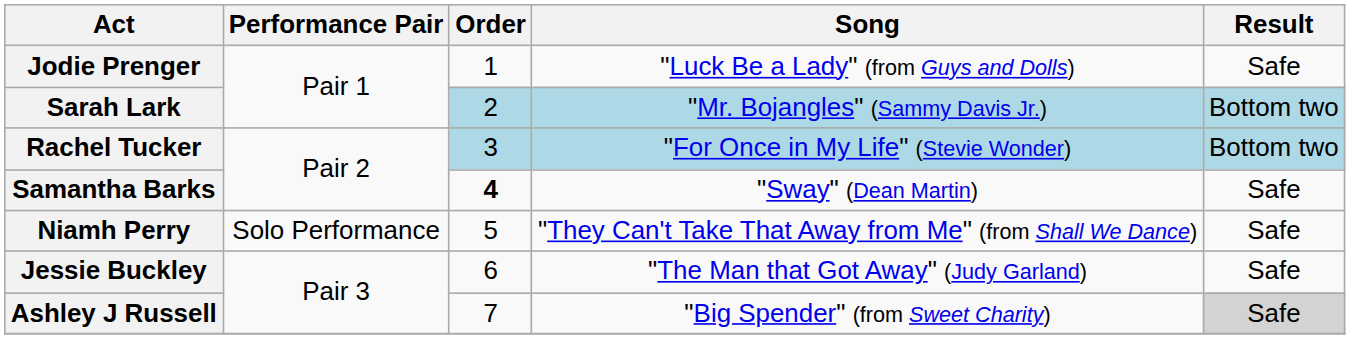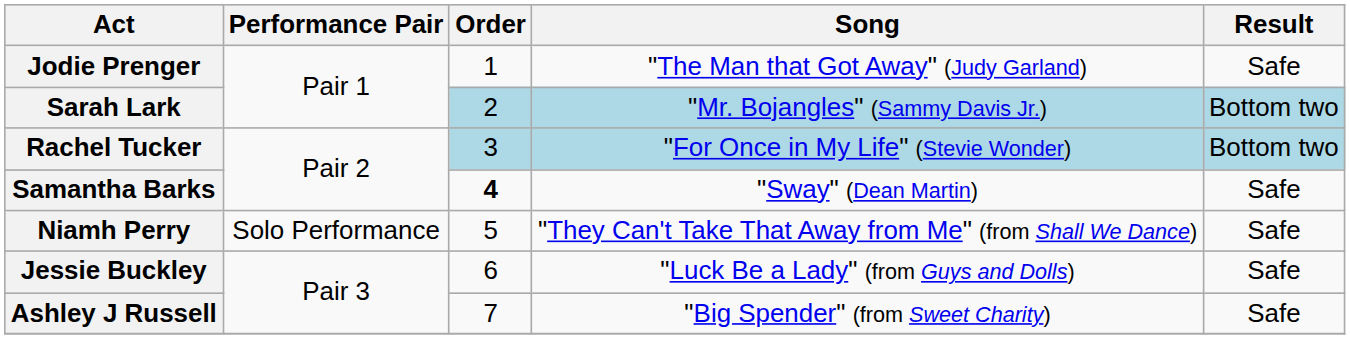 <table class="wikitable plainrowheaders" style="text-align:center;">
 <tr>
 <th scope="col">Act</th>
 <th scope="col">Performance Pair</th>
 <th scope="col">Order</th>
 <th scope="col">Song</th>
 <th scope="col">Result</th>
 </tr>
 <tr>
 <th scope="row">Jodie Prenger</th>
 <td rowspan="2">Pair 1</td>
 <td>1</td>
-<td>"<a href='#'>Luck Be a Lady</a>" <small>(from <em><a href='#'>Guys and Dolls</a></em>)</small></td>
+<td>"<a href='#'>The Man that Got Away</a>" <small>(<a href='#'>Judy Garland</a>)</small></td>
 <td>Safe</td>
 </tr>
 <tr>
 <th scope="row">Sarah Lark</th>
 <td style = "background:lightblue">2</td>
 <td style = "background:lightblue">"<a href='#'>Mr. Bojangles</a>" <small>(<a href='#'>Sammy Davis Jr.</a>)</small></td>
 <td style = "background:lightblue">Bottom two</td>
 </tr>
 <tr>
 <th scope="row">Rachel Tucker</th>
 <td rowspan="2">Pair 2</td>
 <td style = "background:lightblue">3</td>
 <td style = "background:lightblue">"<a href='#'>For Once in My Life</a>" <small>(<a href='#'>Stevie Wonder</a>)</small></td>
 <td style = "background:lightblue">Bottom two</td>
 </tr>
 <tr>
 <th scope="row">Samantha Barks</th>
 <td><strong>4</strong></td>
 <td>"<a href='#'>Sway</a>" <small>(<a href='#'>Dean Martin</a>)</small></td>
 <td>Safe</td>
 </tr>
 <tr>
 <th scope="row">Niamh Perry</th>
 <td rowspan="1">Solo Performance</td>
 <td>5</td>
 <td>"<a href='#'>They Can't Take That Away from Me</a>" <small>(from <em><a href='#'>Shall We Dance</a></em>)</small></td>
 <td>Safe</td>
 </tr>
 <tr>
 <th scope="row">Jessie Buckley</th>
 <td rowspan="2">Pair 3</td>
 <td>6</td>
-<td>"<a href='#'>The Man that Got Away</a>" <small>(<a href='#'>Judy Garland</a>)</small></td>
+<td>"<a href='#'>Luck Be a Lady</a>" <small>(from <em><a href='#'>Guys and Dolls</a></em>)</small></td>
 <td>Safe</td>
 </tr>
 <tr>
 <th scope="row">Ashley J Russell</th>
 <td>7</td>
 <td>"<a href='#'>Big Spender</a>" <small>(from <em><a href='#'>Sweet Charity</a></em>)</small></td>
-<td style="background: lightgrey;">Safe</td>
+<td>Safe</td>
 </tr>
 <tr>
 </tr>
 </table>
